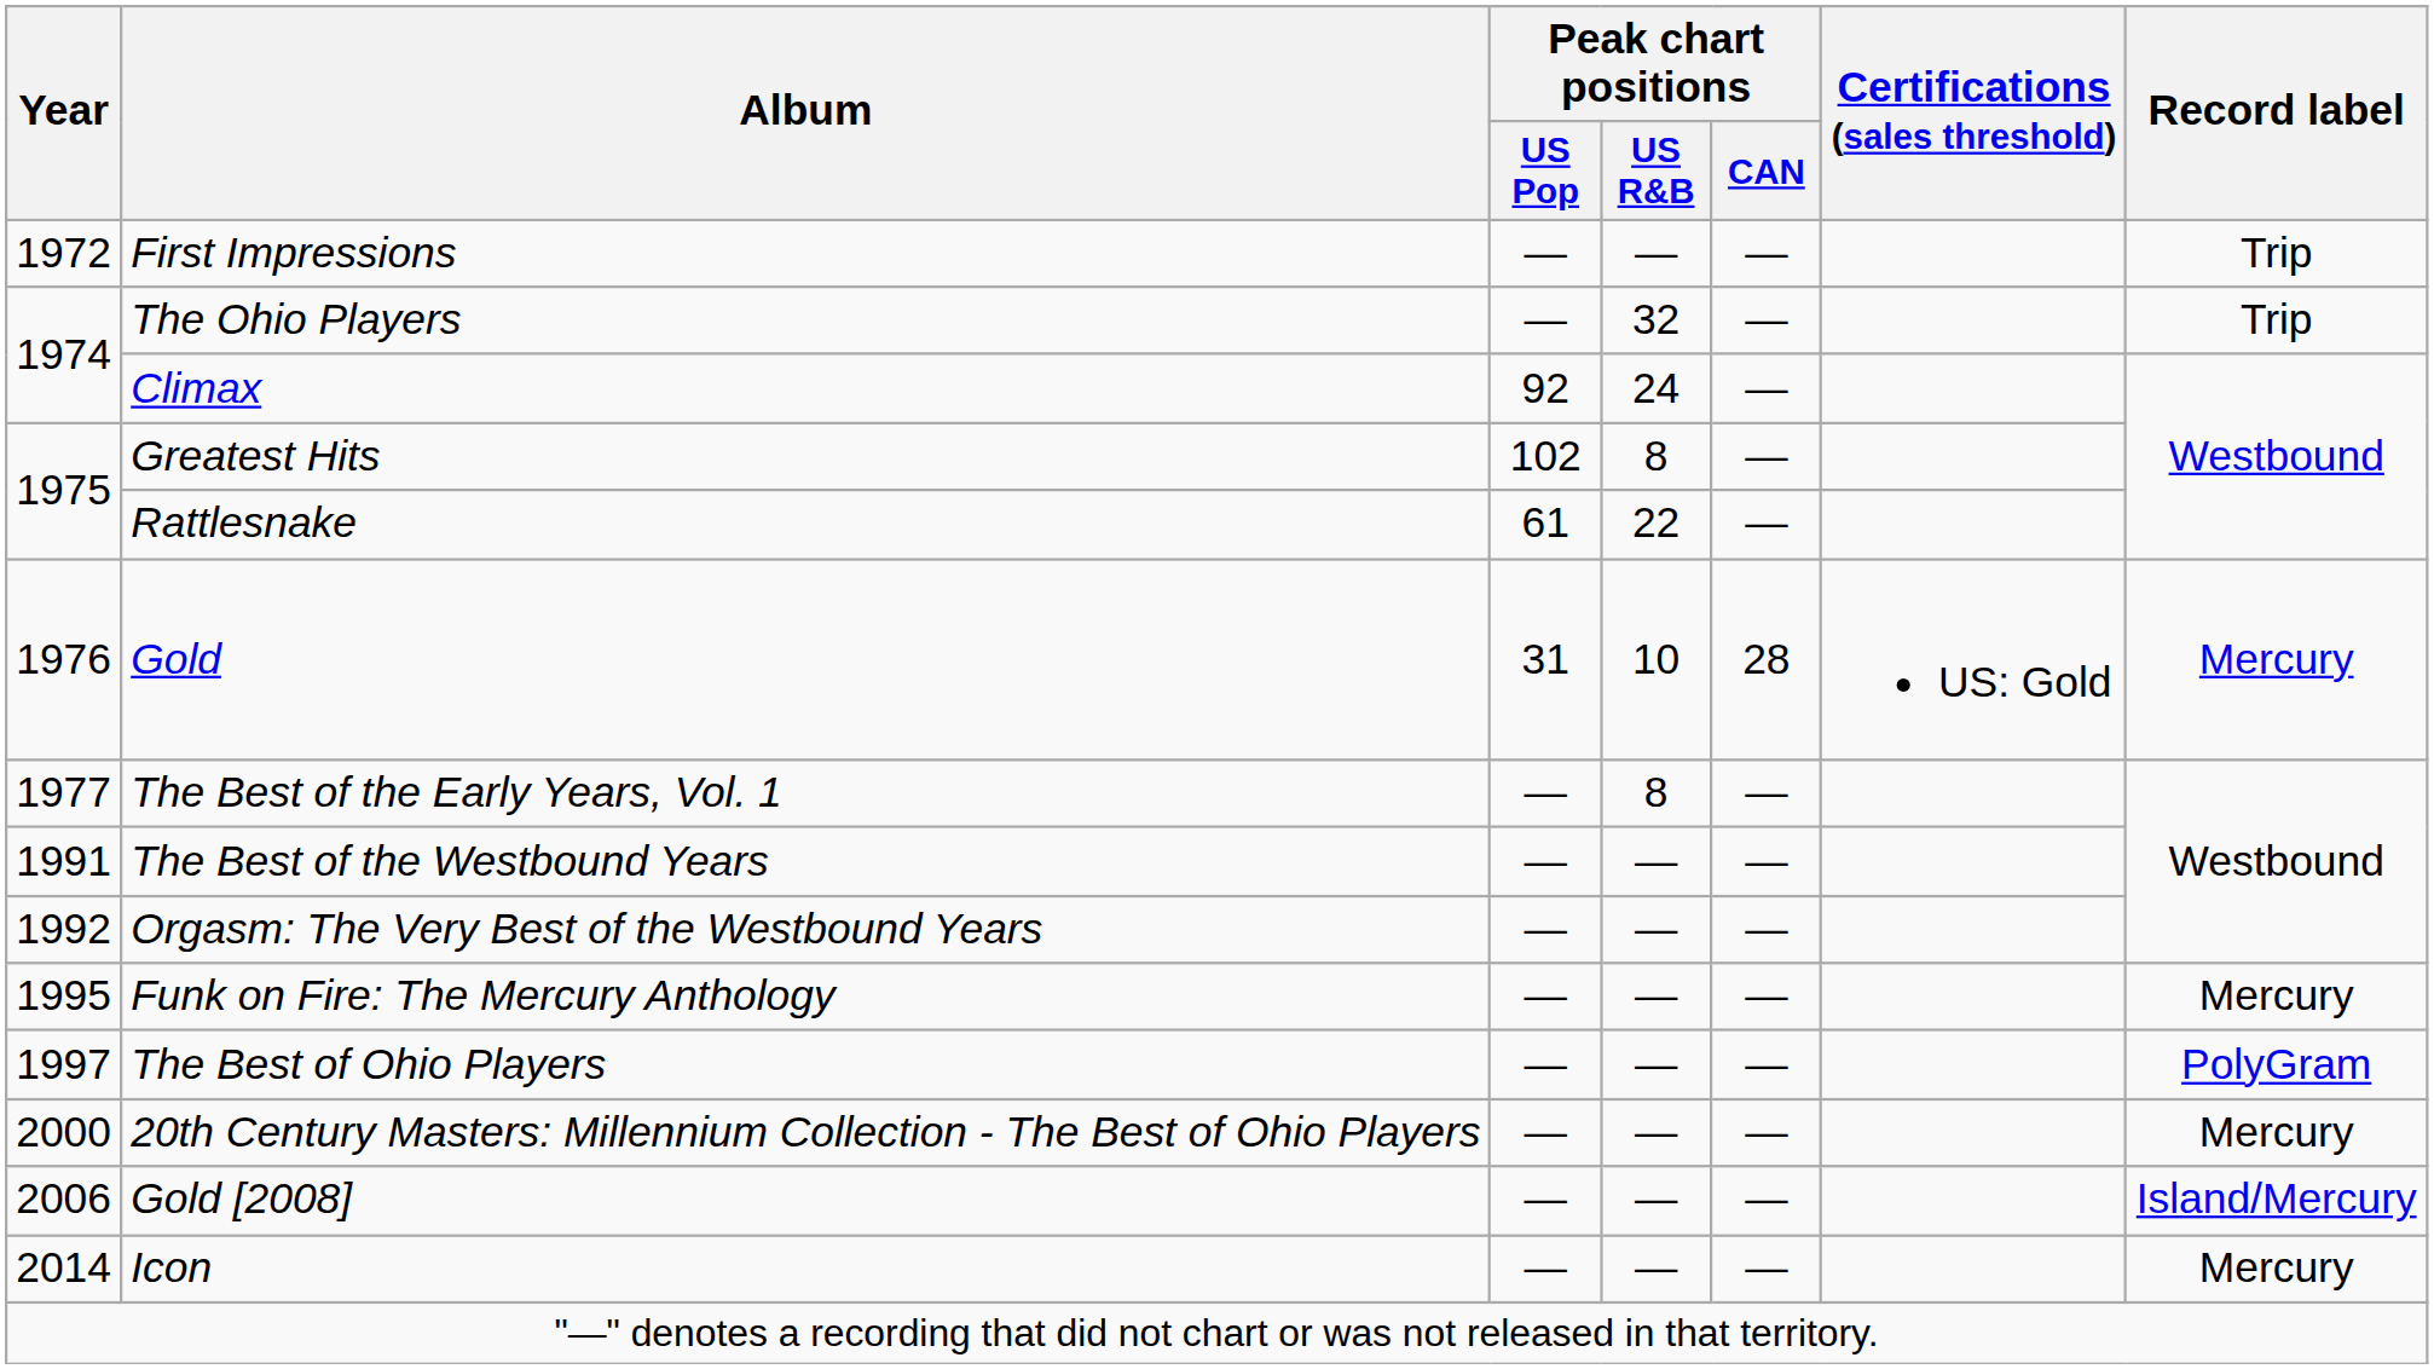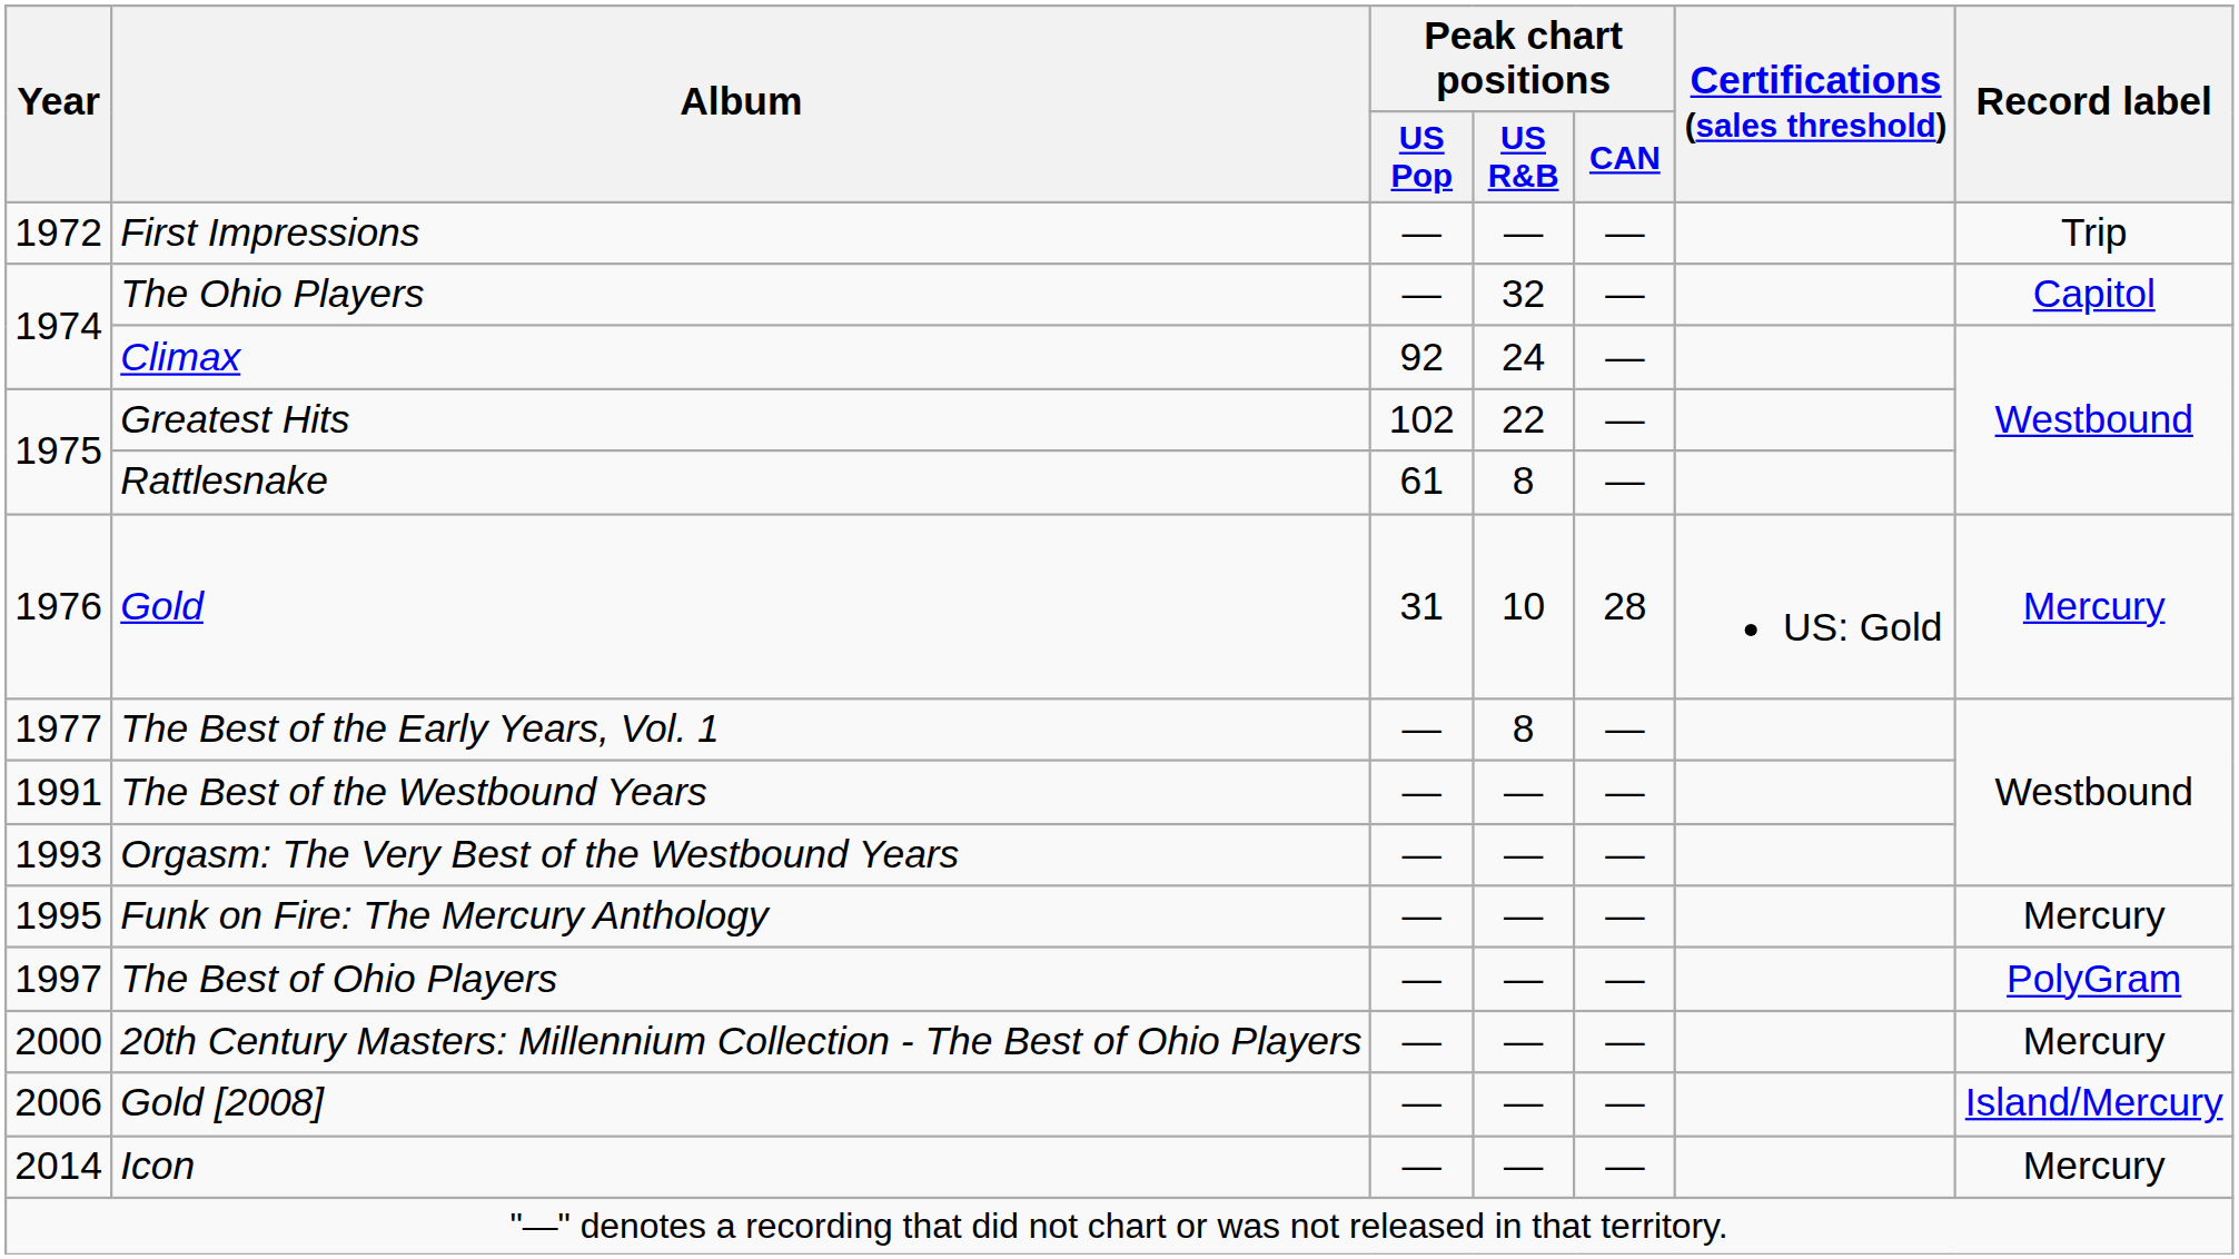 <table class="wikitable" style="text-align:center;">
 <tr>
 <th rowspan="2">Year</th>
 <th rowspan="2">Album</th>
 <th colspan="3">Peak chart positions</th>
 <th rowspan="2"><a href='#'>Certifications</a><br><small>(<a href='#'>sales threshold</a>)</small></th>
 <th rowspan="2">Record label</th>
 </tr>
 <tr style="font-size:smaller;">
 <th style="width:35px;"><a href='#'>US Pop</a><br></th>
 <th style="width:35px;"><a href='#'>US<br>R&B</a><br></th>
 <th style="width:35px;"><a href='#'>CAN</a><br></th>
 </tr>
 <tr>
 <td>1972</td>
 <td style="text-align:left;"><em>First Impressions</em></td>
 <td>—</td>
 <td>—</td>
 <td>—</td>
 <td style="text-align:left;"></td>
 <td>Trip</td>
 </tr>
 <tr>
 <td rowspan="2">1974</td>
 <td style="text-align:left;"><em>The Ohio Players</em></td>
 <td>—</td>
 <td>32</td>
 <td>—</td>
 <td style="text-align:left;"></td>
-<td>Trip</td>
+<td><a href='#'>Capitol</a></td>
 </tr>
 <tr>
 <td style="text-align:left;"><em><a href='#'>Climax</a></em></td>
 <td>92</td>
 <td>24</td>
 <td>—</td>
 <td style="text-align:left;"></td>
 <td rowspan="3"><a href='#'>Westbound</a></td>
 </tr>
 <tr>
 <td rowspan="2">1975</td>
 <td style="text-align:left;"><em>Greatest Hits</em></td>
 <td>102</td>
-<td>8</td>
+<td>22</td>
 <td>—</td>
 <td style="text-align:left;"></td>
 </tr>
 <tr>
 <td style="text-align:left;"><em>Rattlesnake</em></td>
 <td>61</td>
-<td>22</td>
+<td>8</td>
 <td>—</td>
 <td style="text-align:left;"></td>
 </tr>
 <tr>
 <td>1976</td>
 <td style="text-align:left;"><em><a href='#'>Gold</a></em></td>
 <td>31</td>
 <td>10</td>
 <td>28</td>
 <td style="text-align:left;"><br><ul><li>US: Gold </li></ul></td>
 <td><a href='#'>Mercury</a></td>
 </tr>
 <tr>
 <td>1977</td>
 <td style="text-align:left;"><em>The Best of the Early Years, Vol. 1</em></td>
 <td>—</td>
 <td>8</td>
 <td>—</td>
 <td style="text-align:left;"></td>
 <td rowspan="3">Westbound</td>
 </tr>
 <tr>
 <td>1991</td>
 <td style="text-align:left;"><em>The Best of the Westbound Years</em></td>
 <td>—</td>
 <td>—</td>
 <td>—</td>
 <td style="text-align:left;"></td>
 </tr>
 <tr>
-<td>1992</td>
+<td>1993</td>
 <td style="text-align:left;"><em>Orgasm: The Very Best of the Westbound Years</em></td>
 <td>—</td>
 <td>—</td>
 <td>—</td>
 <td style="text-align:left;"></td>
 </tr>
 <tr>
 <td>1995</td>
 <td style="text-align:left;"><em>Funk on Fire: The Mercury Anthology</em></td>
 <td>—</td>
 <td>—</td>
 <td>—</td>
 <td style="text-align:left;"></td>
 <td rowspan="1">Mercury</td>
 </tr>
 <tr>
 <td>1997</td>
 <td style="text-align:left;"><em>The Best of Ohio Players</em></td>
 <td>—</td>
 <td>—</td>
 <td>—</td>
 <td style="text-align:left;"></td>
 <td rowspan="1"><a href='#'>PolyGram</a></td>
 </tr>
 <tr>
 <td>2000</td>
 <td style="text-align:left;"><em>20th Century Masters: Millennium Collection - The Best of Ohio Players</em></td>
 <td>—</td>
 <td>—</td>
 <td>—</td>
 <td style="text-align:left;"></td>
 <td rowspan="1">Mercury</td>
 </tr>
 <tr>
 <td>2006</td>
 <td style="text-align:left;"><em>Gold [2008]</em> </td>
 <td>—</td>
 <td>—</td>
 <td>—</td>
 <td style="text-align:left;"></td>
 <td><a href='#'>Island/Mercury</a></td>
 </tr>
 <tr>
 <td>2014</td>
 <td style="text-align:left;"><em>Icon</em></td>
 <td>—</td>
 <td>—</td>
 <td>—</td>
 <td style="text-align:left;"></td>
 <td rowspan="1">Mercury</td>
 </tr>
 <tr>
 <td colspan="15" style="font-size:90%">"—" denotes a recording that did not chart or was not released in that territory.</td>
 </tr>
 </table>
